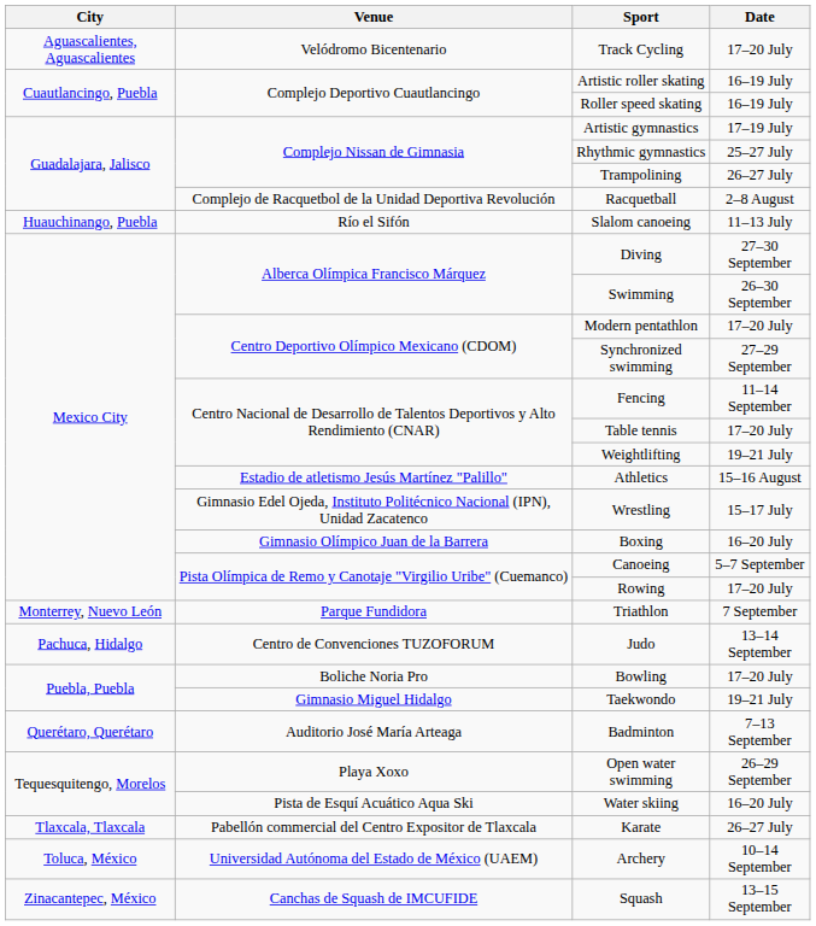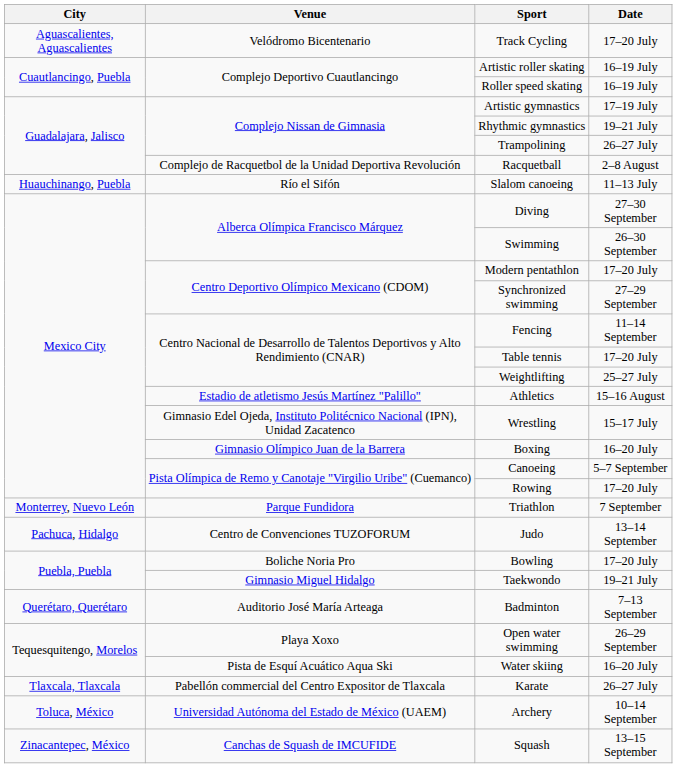 <table class="wikitable" style="text-align:center">
 <tr>
 <th>City</th>
 <th>Venue</th>
 <th>Sport</th>
 <th>Date</th>
 </tr>
 <tr>
 <td><a href='#'>Aguascalientes, Aguascalientes</a></td>
 <td>Velódromo Bicentenario</td>
 <td>Track Cycling</td>
 <td>17–20 July</td>
 </tr>
 <tr>
 <td rowspan=2><a href='#'>Cuautlancingo</a>, <a href='#'>Puebla</a></td>
 <td rowspan=2>Complejo Deportivo Cuautlancingo</td>
 <td>Artistic roller skating</td>
 <td>16–19 July</td>
 </tr>
 <tr>
 <td>Roller speed skating</td>
 <td>16–19 July</td>
 </tr>
 <tr>
 <td rowspan=4><a href='#'>Guadalajara</a>, <a href='#'>Jalisco</a></td>
 <td rowspan=3><a href='#'>Complejo Nissan de Gimnasia</a></td>
 <td>Artistic gymnastics</td>
 <td>17–19 July</td>
 </tr>
 <tr>
 <td>Rhythmic gymnastics</td>
-<td>25–27 July</td>
+<td>19–21 July</td>
 </tr>
 <tr>
 <td>Trampolining</td>
 <td>26–27 July</td>
 </tr>
 <tr>
 <td>Complejo de Racquetbol de la Unidad Deportiva Revolución</td>
 <td>Racquetball</td>
 <td>2–8 August</td>
 </tr>
 <tr>
 <td><a href='#'>Huauchinango</a>, <a href='#'>Puebla</a></td>
 <td>Río el Sifón</td>
 <td>Slalom canoeing</td>
 <td>11–13 July</td>
 </tr>
 <tr>
 <td rowspan=12><a href='#'>Mexico City</a></td>
 <td rowspan=2><a href='#'>Alberca Olímpica Francisco Márquez</a></td>
 <td>Diving</td>
 <td>27–30 September</td>
 </tr>
 <tr>
 <td>Swimming</td>
 <td>26–30 September</td>
 </tr>
 <tr>
 <td rowspan=2><a href='#'>Centro Deportivo Olímpico Mexicano</a> (CDOM)</td>
 <td>Modern pentathlon</td>
 <td>17–20 July</td>
 </tr>
 <tr>
 <td>Synchronized swimming</td>
 <td>27–29 September</td>
 </tr>
 <tr>
 <td rowspan=3>Centro Nacional de Desarrollo de Talentos Deportivos y Alto Rendimiento (CNAR)</td>
 <td>Fencing</td>
 <td>11–14 September</td>
 </tr>
 <tr>
 <td>Table tennis</td>
 <td>17–20 July</td>
 </tr>
 <tr>
 <td>Weightlifting</td>
-<td>19–21 July</td>
+<td>25–27 July</td>
 </tr>
 <tr>
 <td><a href='#'>Estadio de atletismo Jesús Martínez "Palillo"</a></td>
 <td>Athletics</td>
 <td>15–16 August</td>
 </tr>
 <tr>
 <td>Gimnasio Edel Ojeda, <a href='#'>Instituto Politécnico Nacional</a> (IPN), Unidad Zacatenco</td>
 <td>Wrestling</td>
 <td>15–17 July</td>
 </tr>
 <tr>
 <td><a href='#'>Gimnasio Olímpico Juan de la Barrera</a></td>
 <td>Boxing</td>
 <td>16–20 July</td>
 </tr>
 <tr>
 <td rowspan=2><a href='#'>Pista Olímpica de Remo y Canotaje "Virgilio Uribe"</a> (Cuemanco)</td>
 <td>Canoeing</td>
 <td>5–7 September</td>
 </tr>
 <tr>
 <td>Rowing</td>
 <td>17–20 July</td>
 </tr>
 <tr>
 <td><a href='#'>Monterrey</a>, <a href='#'>Nuevo León</a></td>
 <td><a href='#'>Parque Fundidora</a></td>
 <td>Triathlon</td>
 <td>7 September</td>
 </tr>
 <tr>
 <td><a href='#'>Pachuca</a>, <a href='#'>Hidalgo</a></td>
 <td>Centro de Convenciones TUZOFORUM</td>
 <td>Judo</td>
 <td>13–14 September</td>
 </tr>
 <tr>
 <td rowspan=2><a href='#'>Puebla, Puebla</a></td>
 <td>Boliche Noria Pro</td>
 <td>Bowling</td>
 <td>17–20 July</td>
 </tr>
 <tr>
 <td><a href='#'>Gimnasio Miguel Hidalgo</a></td>
 <td>Taekwondo</td>
 <td>19–21 July</td>
 </tr>
 <tr>
 <td><a href='#'>Querétaro, Querétaro</a></td>
 <td>Auditorio José María Arteaga</td>
 <td>Badminton</td>
 <td>7–13 September</td>
 </tr>
 <tr>
 <td rowspan=2>Tequesquitengo, <a href='#'>Morelos</a></td>
 <td>Playa Xoxo</td>
 <td>Open water swimming</td>
 <td>26–29 September</td>
 </tr>
 <tr>
 <td>Pista de Esquí Acuático Aqua Ski</td>
 <td>Water skiing</td>
 <td>16–20 July</td>
 </tr>
 <tr>
 <td><a href='#'>Tlaxcala, Tlaxcala</a></td>
 <td>Pabellón commercial del Centro Expositor de Tlaxcala</td>
 <td>Karate</td>
 <td>26–27 July</td>
 </tr>
 <tr>
 <td><a href='#'>Toluca</a>, <a href='#'>México</a></td>
 <td><a href='#'>Universidad Autónoma del Estado de México</a> (UAEM)</td>
 <td>Archery</td>
 <td>10–14 September</td>
 </tr>
 <tr>
 <td><a href='#'>Zinacantepec</a>, <a href='#'>México</a></td>
 <td><a href='#'>Canchas de Squash de IMCUFIDE</a></td>
 <td>Squash</td>
 <td>13–15 September</td>
 </tr>
 </table>
